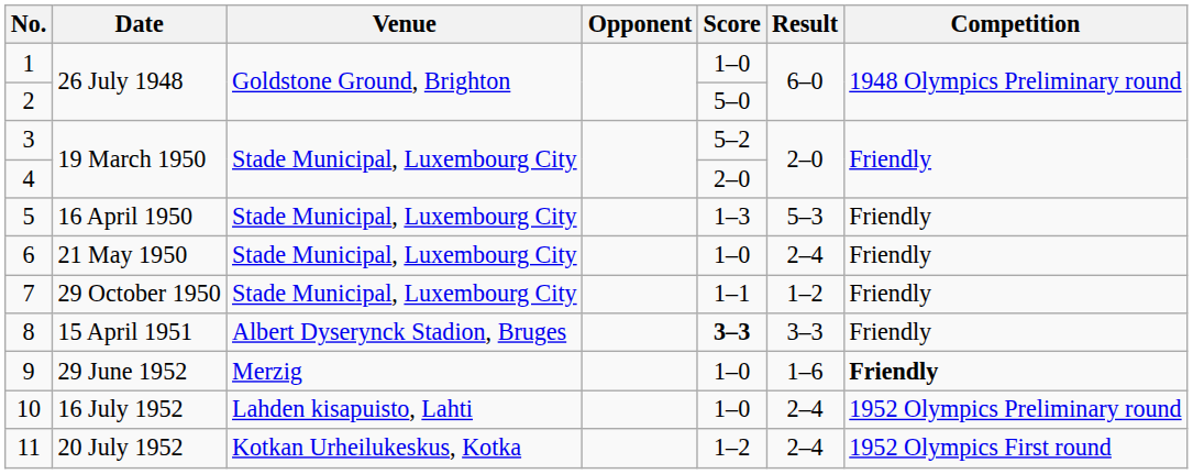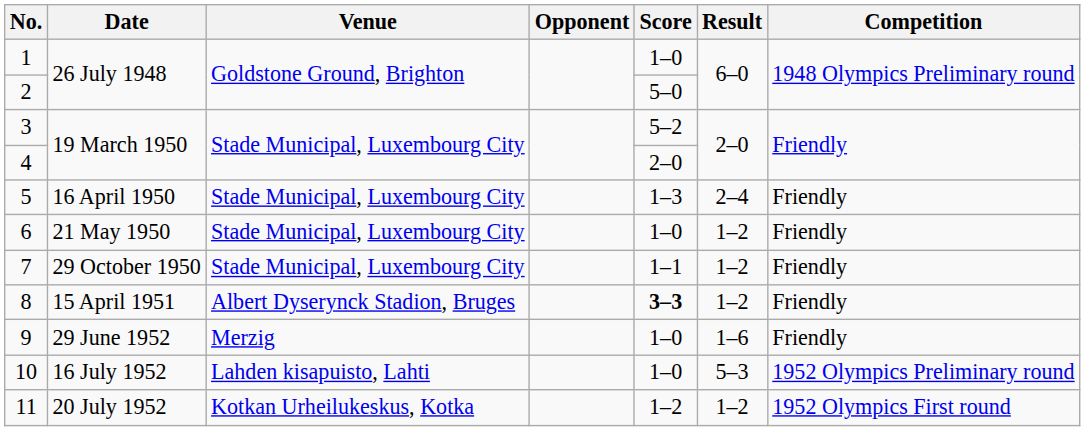 <table class="wikitable sortable">
 <tr>
 <th scope="col">No.</th>
 <th scope="col">Date</th>
 <th scope="col">Venue</th>
 <th scope="col">Opponent</th>
 <th scope="col">Score</th>
 <th scope="col">Result</th>
 <th scope="col">Competition</th>
 </tr>
 <tr>
 <td style="text-align:center">1</td>
 <td rowspan=2>26 July 1948</td>
 <td rowspan=2><a href='#'>Goldstone Ground</a>, <a href='#'>Brighton</a></td>
 <td rowspan=2></td>
 <td style="text-align:center">1–0</td>
 <td style="text-align:center" rowspan=2>6–0</td>
 <td rowspan=2><a href='#'>1948 Olympics Preliminary round</a></td>
 </tr>
 <tr>
 <td style="text-align:center">2</td>
 <td style="text-align:center">5–0</td>
 </tr>
 <tr>
 <td style="text-align:center">3</td>
 <td rowspan=2>19 March 1950</td>
 <td rowspan=2><a href='#'>Stade Municipal</a>, <a href='#'>Luxembourg City</a></td>
 <td rowspan=2></td>
 <td style="text-align:center">5–2</td>
 <td style="text-align:center" rowspan=2>2–0</td>
 <td rowspan=2><a href='#'>Friendly</a></td>
 </tr>
 <tr>
 <td style="text-align:center">4</td>
 <td style="text-align:center">2–0</td>
 </tr>
 <tr>
 <td style="text-align:center">5</td>
 <td>16 April 1950</td>
 <td><a href='#'>Stade Municipal</a>, <a href='#'>Luxembourg City</a></td>
 <td></td>
 <td style="text-align:center">1–3</td>
-<td style="text-align:center">5–3</td>
+<td style="text-align:center">2–4</td>
 <td>Friendly</td>
 </tr>
 <tr>
 <td style="text-align:center">6</td>
 <td>21 May 1950</td>
 <td><a href='#'>Stade Municipal</a>, <a href='#'>Luxembourg City</a></td>
 <td></td>
 <td style="text-align:center">1–0</td>
-<td style="text-align:center">2–4</td>
+<td style="text-align:center">1–2</td>
 <td>Friendly</td>
 </tr>
 <tr>
 <td style="text-align:center">7</td>
 <td>29 October 1950</td>
 <td><a href='#'>Stade Municipal</a>, <a href='#'>Luxembourg City</a></td>
 <td></td>
 <td style="text-align:center">1–1</td>
 <td style="text-align:center">1–2</td>
 <td>Friendly</td>
 </tr>
 <tr>
 <td style="text-align:center">8</td>
 <td>15 April 1951</td>
 <td><a href='#'>Albert Dyserynck Stadion</a>, <a href='#'>Bruges</a></td>
 <td></td>
 <td style="text-align:center"><strong>3–3</strong></td>
-<td style="text-align:center">3–3</td>
+<td style="text-align:center">1–2</td>
 <td>Friendly</td>
 </tr>
 <tr>
 <td style="text-align:center">9</td>
 <td>29 June 1952</td>
 <td><a href='#'>Merzig</a></td>
 <td></td>
 <td style="text-align:center">1–0</td>
 <td style="text-align:center">1–6</td>
-<td><strong>Friendly</strong></td>
+<td>Friendly</td>
 </tr>
 <tr>
 <td style="text-align:center">10</td>
 <td>16 July 1952</td>
 <td><a href='#'>Lahden kisapuisto</a>, <a href='#'>Lahti</a></td>
 <td></td>
 <td style="text-align:center">1–0</td>
-<td style="text-align:center">2–4</td>
+<td style="text-align:center">5–3</td>
 <td><a href='#'>1952 Olympics Preliminary round</a></td>
 </tr>
 <tr>
 <td style="text-align:center">11</td>
 <td>20 July 1952</td>
 <td><a href='#'>Kotkan Urheilukeskus</a>, <a href='#'>Kotka</a></td>
 <td></td>
 <td style="text-align:center">1–2</td>
-<td style="text-align:center">2–4</td>
+<td style="text-align:center">1–2</td>
 <td><a href='#'>1952 Olympics First round</a></td>
 </tr>
 </table>
